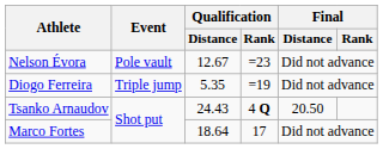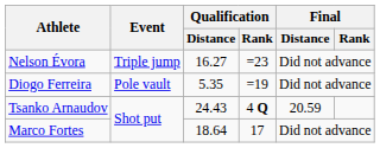 <table class=wikitable style="font-size:90%">
 <tr>
 <th rowspan=2>Athlete</th>
 <th rowspan=2>Event</th>
 <th colspan=2>Qualification</th>
 <th colspan=2>Final</th>
 </tr>
 <tr style="font-size:95%">
 <th>Distance</th>
 <th>Rank</th>
 <th>Distance</th>
 <th>Rank</th>
 </tr>
 <tr align=center>
 <td align=left><a href='#'>Nelson Évora</a></td>
-<td align=left><a href='#'>Pole vault</a></td>
-<td>12.67</td>
+<td align=left><a href='#'>Triple jump</a></td>
+<td>16.27</td>
 <td>=23</td>
 <td colspan=2>Did not advance</td>
 </tr>
 <tr align=center>
 <td align=left><a href='#'>Diogo Ferreira</a></td>
-<td align=left><a href='#'>Triple jump</a></td>
+<td align=left><a href='#'>Pole vault</a></td>
 <td>5.35</td>
 <td>=19</td>
 <td colspan=2>Did not advance</td>
 </tr>
 <tr align=center>
 <td align=left><a href='#'>Tsanko Arnaudov</a></td>
 <td align=left rowspan=2><a href='#'>Shot put</a></td>
 <td>24.43</td>
 <td>4 <strong>Q</strong></td>
-<td>20.50</td>
+<td>20.59</td>
 <td></td>
 </tr>
 <tr align=center>
 <td align=left><a href='#'>Marco Fortes</a></td>
 <td>18.64</td>
 <td>17</td>
 <td colspan=2>Did not advance</td>
 </tr>
 </table>
